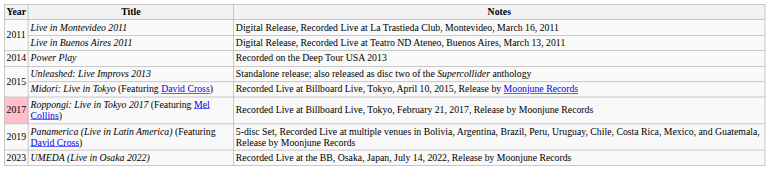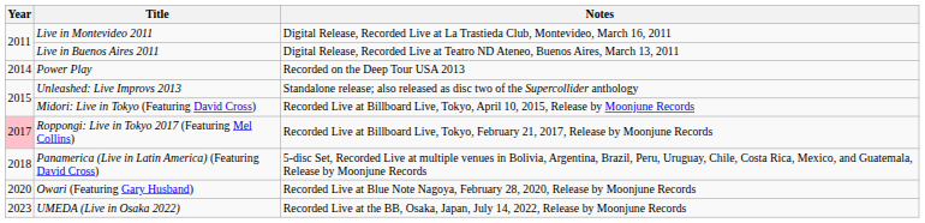 <table class="wikitable">
 <tr>
 <th>Year</th>
 <th>Title</th>
 <th>Notes</th>
 </tr>
 <tr>
 <td rowspan="2">2011</td>
 <td><em>Live in Montevideo 2011</em></td>
 <td>Digital Release, Recorded Live at La Trastieda Club, Montevideo, March 16, 2011</td>
 </tr>
 <tr>
 <td><em>Live in Buenos Aires 2011</em></td>
 <td>Digital Release, Recorded Live at Teatro ND Ateneo, Buenos Aires, March 13, 2011</td>
 </tr>
 <tr>
 <td>2014</td>
 <td><em>Power Play</em></td>
 <td>Recorded on the Deep Tour USA 2013</td>
 </tr>
 <tr>
 <td rowspan="2">2015</td>
 <td><em>Unleashed: Live Improvs 2013</em></td>
 <td>Standalone release; also released as disc two of the <em>Supercollider</em> anthology</td>
 </tr>
 <tr>
 <td><em>Midori: Live in Tokyo</em> (Featuring <a href='#'>David Cross</a>)</td>
 <td>Recorded Live at Billboard Live, Tokyo, April 10, 2015, Release by <a href='#'>Moonjune Records</a></td>
 </tr>
 <tr>
 <td style="background: pink;">2017</td>
 <td><em>Roppongi: Live in Tokyo 2017</em> (Featuring <a href='#'>Mel Collins</a>)</td>
 <td>Recorded Live at Billboard Live, Tokyo, February 21, 2017, Release by Moonjune Records</td>
 </tr>
 <tr>
-<td>2019</td>
+<td>2018</td>
 <td><em>Panamerica (Live in Latin America)</em> (Featuring <a href='#'>David Cross</a>)</td>
 <td>5-disc Set, Recorded Live at multiple venues in Bolivia, Argentina, Brazil, Peru, Uruguay, Chile, Costa Rica, Mexico, and Guatemala, Release by Moonjune Records</td>
+</tr>
+<tr>
+<td>2020</td>
+<td><em>Owari</em> (Featuring <a href='#'>Gary Husband</a>)</td>
+<td>Recorded Live at Blue Note Nagoya, February 28, 2020, Release by Moonjune Records</td>
 </tr>
 <tr>
 <td>2023</td>
 <td><em>UMEDA (Live in Osaka 2022)</em></td>
 <td>Recorded Live at the BB, Osaka, Japan, July 14, 2022, Release by Moonjune Records</td>
 </tr>
 </table>
